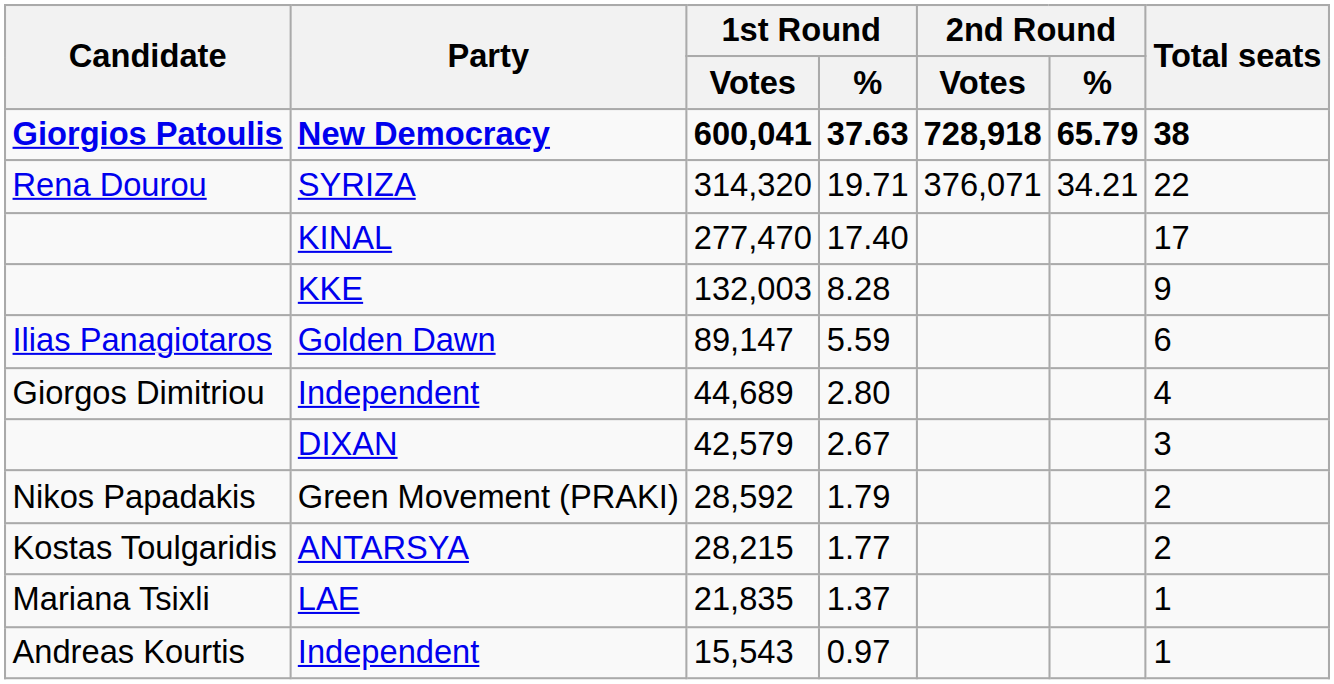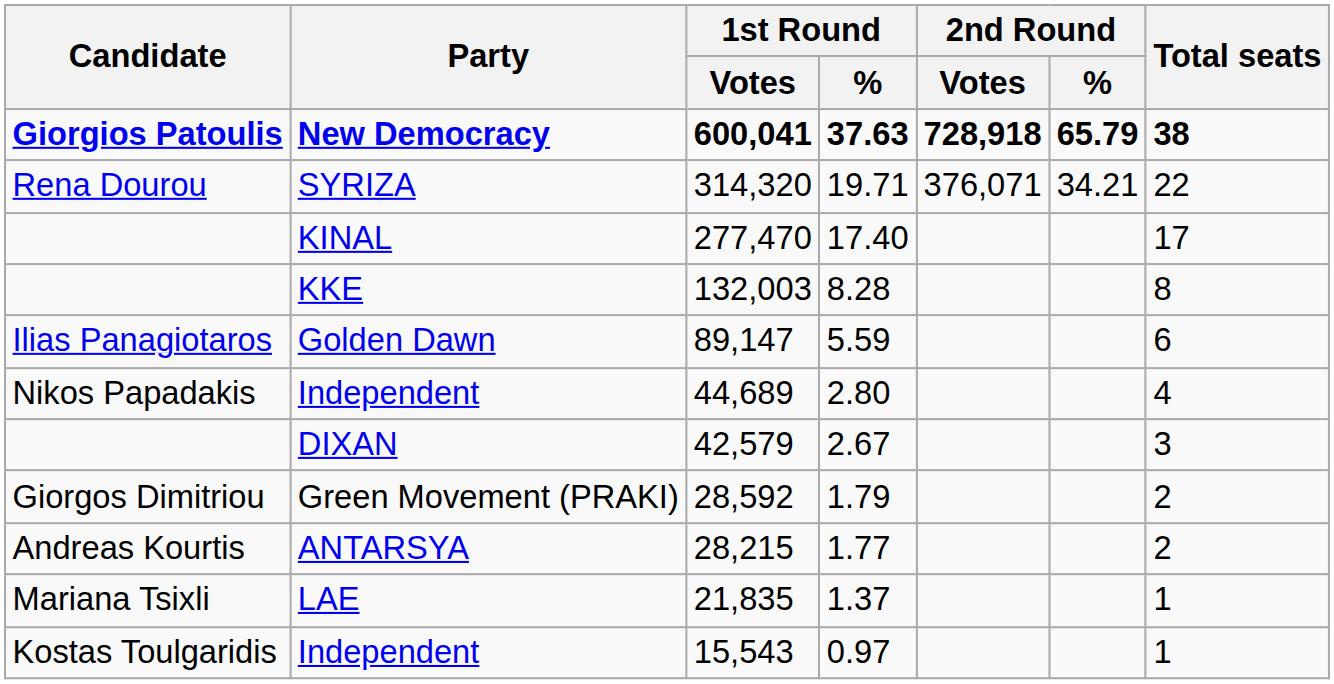 <table class=wikitable>
 <tr>
 <th rowspan=2>Candidate</th>
 <th rowspan=2>Party</th>
 <th colspan=2>1st Round</th>
 <th colspan=2>2nd Round</th>
 <th rowspan=2>Total seats</th>
 </tr>
 <tr>
 <th>Votes</th>
 <th>%</th>
 <th>Votes</th>
 <th>%</th>
 </tr>
 <tr style="font-weight: bold">
 <td><strong><a href='#'>Giorgios Patoulis</a></strong></td>
 <td><strong><a href='#'>New Democracy</a></strong></td>
 <td>600,041</td>
 <td>37.63</td>
 <td><strong>728,918</strong></td>
 <td><strong>65.79</strong></td>
 <td><strong>38</strong></td>
 </tr>
 <tr>
 <td><a href='#'>Rena Dourou</a></td>
 <td><a href='#'>SYRIZA</a></td>
 <td>314,320</td>
 <td>19.71</td>
 <td>376,071</td>
 <td>34.21</td>
 <td>22</td>
 </tr>
 <tr>
 <td></td>
 <td><a href='#'>KINAL</a></td>
 <td>277,470</td>
 <td>17.40</td>
 <td></td>
 <td></td>
 <td>17</td>
 </tr>
 <tr>
 <td></td>
 <td><a href='#'>KKE</a></td>
 <td>132,003</td>
 <td>8.28</td>
 <td></td>
 <td></td>
-<td>9</td>
+<td>8</td>
 </tr>
 <tr>
 <td><a href='#'>Ilias Panagiotaros</a></td>
 <td><a href='#'>Golden Dawn</a></td>
 <td>89,147</td>
 <td>5.59</td>
 <td></td>
 <td></td>
 <td>6</td>
 </tr>
 <tr>
-<td>Giorgos Dimitriou</td>
+<td>Nikos Papadakis</td>
 <td><a href='#'>Independent</a></td>
 <td>44,689</td>
 <td>2.80</td>
 <td></td>
 <td></td>
 <td>4</td>
 </tr>
 <tr>
 <td></td>
 <td><a href='#'>DIXAN</a></td>
 <td>42,579</td>
 <td>2.67</td>
 <td></td>
 <td></td>
 <td>3</td>
 </tr>
 <tr>
-<td>Nikos Papadakis</td>
+<td>Giorgos Dimitriou</td>
 <td>Green Movement (PRAKI)</td>
 <td>28,592</td>
 <td>1.79</td>
 <td></td>
 <td></td>
 <td>2</td>
 </tr>
 <tr>
-<td>Kostas Toulgaridis</td>
+<td>Andreas Kourtis</td>
 <td><a href='#'>ANTARSYA</a></td>
 <td>28,215</td>
 <td>1.77</td>
 <td></td>
 <td></td>
 <td>2</td>
 </tr>
 <tr>
 <td>Mariana Tsixli</td>
 <td><a href='#'>LAE</a></td>
 <td>21,835</td>
 <td>1.37</td>
 <td></td>
 <td></td>
 <td>1</td>
 </tr>
 <tr>
-<td>Andreas Kourtis</td>
+<td>Kostas Toulgaridis</td>
 <td><a href='#'>Independent</a></td>
 <td>15,543</td>
 <td>0.97</td>
 <td></td>
 <td></td>
 <td>1</td>
 </tr>
 </table>
